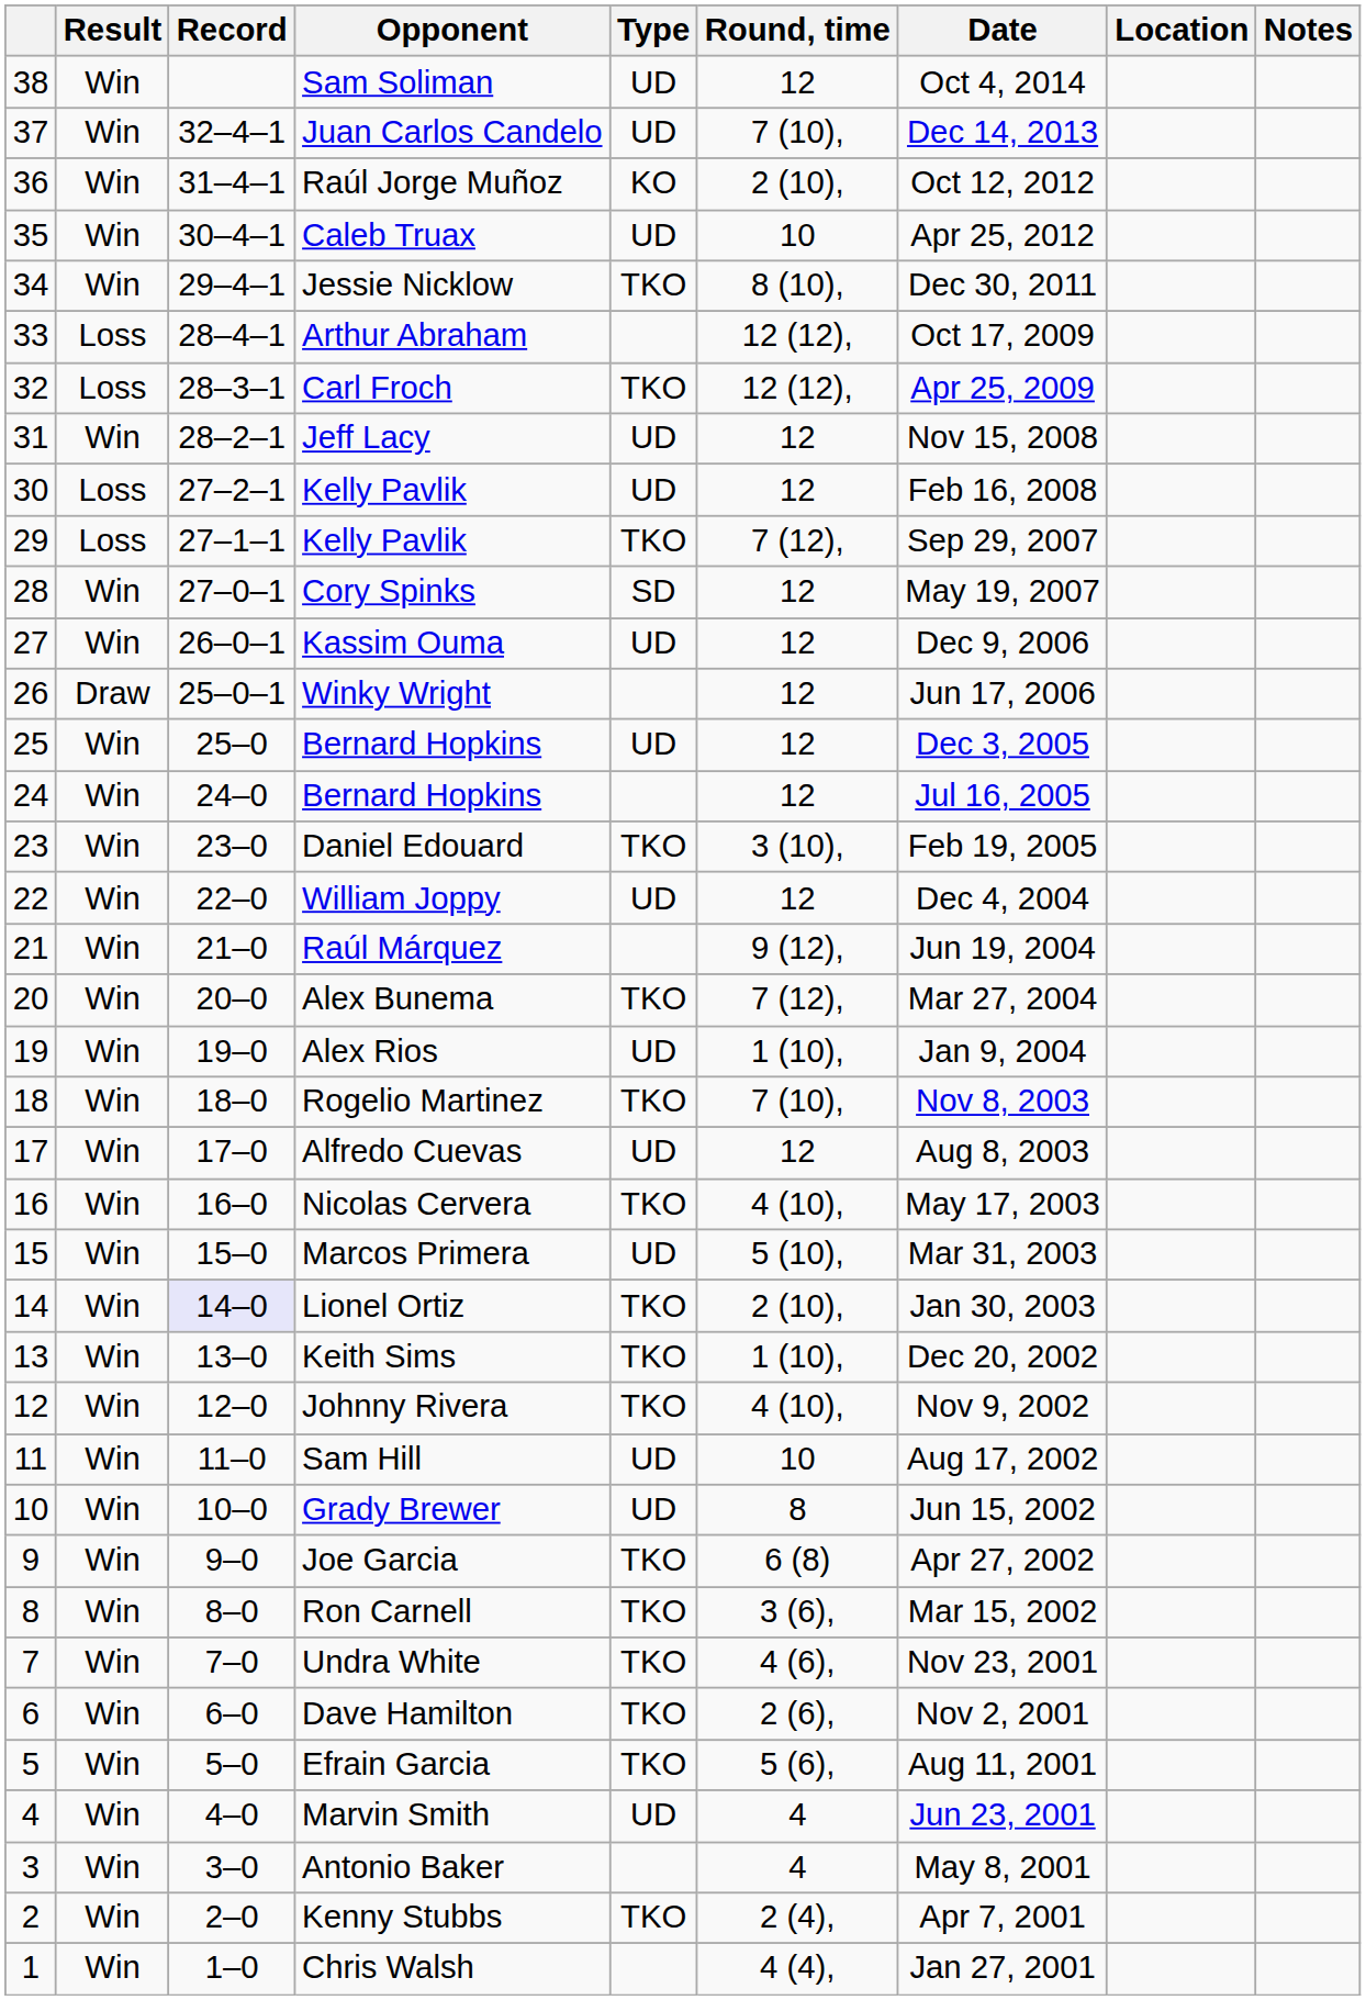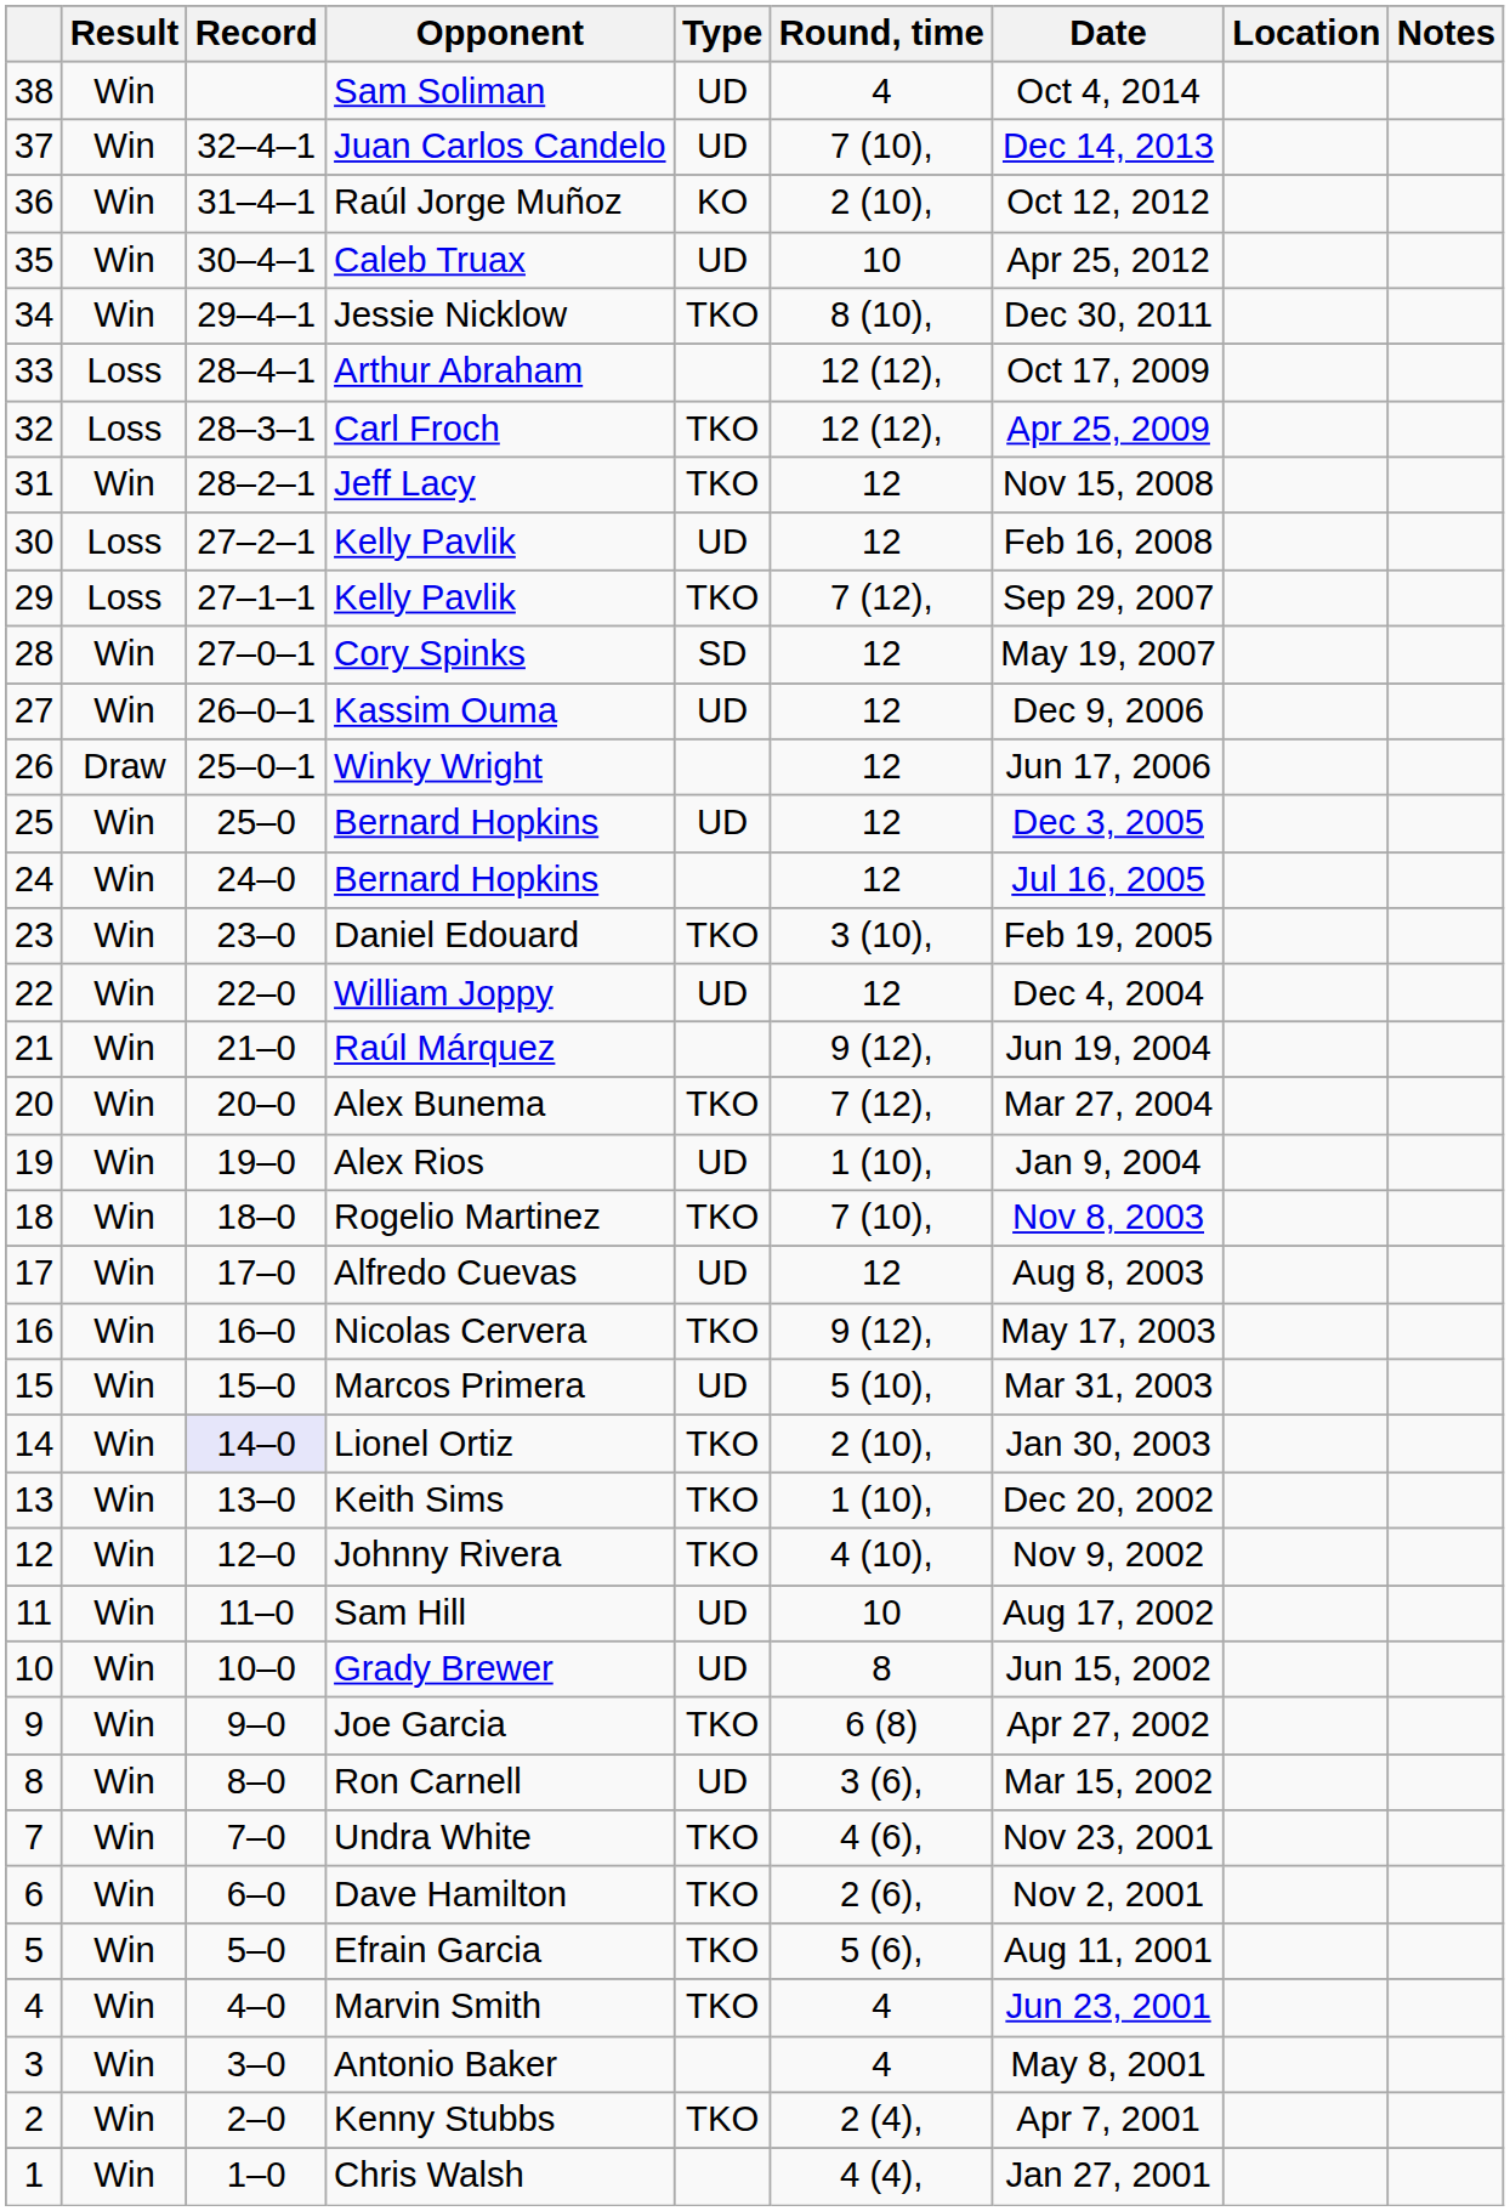 <table class="wikitable" style="text-align:center">
 <tr>
 <th></th>
 <th>Result</th>
 <th>Record</th>
 <th>Opponent</th>
 <th>Type</th>
 <th>Round, time</th>
 <th>Date</th>
 <th>Location</th>
 <th>Notes</th>
 </tr>
 <tr>
 <td>38</td>
 <td>Win</td>
 <td></td>
 <td style="text-align:left;"><a href='#'>Sam Soliman</a></td>
 <td>UD</td>
-<td>12</td>
+<td>4</td>
 <td>Oct 4, 2014</td>
 <td style="text-align:left;"></td>
 <td style="text-align:left;"></td>
 </tr>
 <tr>
 <td>37</td>
 <td>Win</td>
 <td>32–4–1</td>
 <td style="text-align:left;"><a href='#'>Juan Carlos Candelo</a></td>
 <td>UD</td>
 <td>7 (10), </td>
 <td><a href='#'>Dec 14, 2013</a></td>
 <td style="text-align:left;"></td>
 <td></td>
 </tr>
 <tr>
 <td>36</td>
 <td>Win</td>
 <td>31–4–1</td>
 <td style="text-align:left;">Raúl Jorge Muñoz</td>
 <td>KO</td>
 <td>2 (10), </td>
 <td>Oct 12, 2012</td>
 <td style="text-align:left;"></td>
 <td></td>
 </tr>
 <tr>
 <td>35</td>
 <td>Win</td>
 <td>30–4–1</td>
 <td style="text-align:left;"><a href='#'>Caleb Truax</a></td>
 <td>UD</td>
 <td>10</td>
 <td>Apr 25, 2012</td>
 <td style="text-align:left;"></td>
 <td></td>
 </tr>
 <tr>
 <td>34</td>
 <td>Win</td>
 <td>29–4–1</td>
 <td style="text-align:left;">Jessie Nicklow</td>
 <td>TKO</td>
 <td>8 (10), </td>
 <td>Dec 30, 2011</td>
 <td style="text-align:left;"></td>
 <td></td>
 </tr>
 <tr>
 <td>33</td>
 <td>Loss</td>
 <td>28–4–1</td>
 <td style="text-align:left;"><a href='#'>Arthur Abraham</a></td>
 <td></td>
 <td>12 (12), </td>
 <td>Oct 17, 2009</td>
 <td style="text-align:left;"></td>
 <td style="text-align:left;"></td>
 </tr>
 <tr>
 <td>32</td>
 <td>Loss</td>
 <td>28–3–1</td>
 <td style="text-align:left;"><a href='#'>Carl Froch</a></td>
 <td>TKO</td>
 <td>12 (12), </td>
 <td><a href='#'>Apr 25, 2009</a></td>
 <td style="text-align:left;"></td>
 <td style="text-align:left;"></td>
 </tr>
 <tr>
 <td>31</td>
 <td>Win</td>
 <td>28–2–1</td>
 <td style="text-align:left;"><a href='#'>Jeff Lacy</a></td>
-<td>UD</td>
+<td>TKO</td>
 <td>12</td>
 <td>Nov 15, 2008</td>
 <td style="text-align:left;"></td>
 <td></td>
 </tr>
 <tr>
 <td>30</td>
 <td>Loss</td>
 <td>27–2–1</td>
 <td style="text-align:left;"><a href='#'>Kelly Pavlik</a></td>
 <td>UD</td>
 <td>12</td>
 <td>Feb 16, 2008</td>
 <td style="text-align:left;"></td>
 <td></td>
 </tr>
 <tr>
 <td>29</td>
 <td>Loss</td>
 <td>27–1–1</td>
 <td style="text-align:left;"><a href='#'>Kelly Pavlik</a></td>
 <td>TKO</td>
 <td>7 (12), </td>
 <td>Sep 29, 2007</td>
 <td style="text-align:left;"></td>
 <td style="text-align:left;"></td>
 </tr>
 <tr>
 <td>28</td>
 <td>Win</td>
 <td>27–0–1</td>
 <td style="text-align:left;"><a href='#'>Cory Spinks</a></td>
 <td>SD</td>
 <td>12</td>
 <td>May 19, 2007</td>
 <td style="text-align:left;"></td>
 <td style="text-align:left;"></td>
 </tr>
 <tr>
 <td>27</td>
 <td>Win</td>
 <td>26–0–1</td>
 <td style="text-align:left;"><a href='#'>Kassim Ouma</a></td>
 <td>UD</td>
 <td>12</td>
 <td>Dec 9, 2006</td>
 <td style="text-align:left;"></td>
 <td style="text-align:left;"></td>
 </tr>
 <tr>
 <td>26</td>
 <td>Draw</td>
 <td>25–0–1</td>
 <td style="text-align:left;"><a href='#'>Winky Wright</a></td>
 <td></td>
 <td>12</td>
 <td>Jun 17, 2006</td>
 <td style="text-align:left;"></td>
 <td style="text-align:left;"></td>
 </tr>
 <tr>
 <td>25</td>
 <td>Win</td>
 <td>25–0</td>
 <td style="text-align:left;"><a href='#'>Bernard Hopkins</a></td>
 <td>UD</td>
 <td>12</td>
 <td><a href='#'>Dec 3, 2005</a></td>
 <td style="text-align:left;"></td>
 <td style="text-align:left;"></td>
 </tr>
 <tr>
 <td>24</td>
 <td>Win</td>
 <td>24–0</td>
 <td style="text-align:left;"><a href='#'>Bernard Hopkins</a></td>
 <td></td>
 <td>12</td>
 <td><a href='#'>Jul 16, 2005</a></td>
 <td style="text-align:left;"></td>
 <td style="text-align:left;"></td>
 </tr>
 <tr>
 <td>23</td>
 <td>Win</td>
 <td>23–0</td>
 <td style="text-align:left;">Daniel Edouard</td>
 <td>TKO</td>
 <td>3 (10), </td>
 <td>Feb 19, 2005</td>
 <td style="text-align:left;"></td>
 <td></td>
 </tr>
 <tr>
 <td>22</td>
 <td>Win</td>
 <td>22–0</td>
 <td style="text-align:left;"><a href='#'>William Joppy</a></td>
 <td>UD</td>
 <td>12</td>
 <td>Dec 4, 2004</td>
 <td style="text-align:left;"></td>
 <td style="text-align:left;"></td>
 </tr>
 <tr>
 <td>21</td>
 <td>Win</td>
 <td>21–0</td>
 <td style="text-align:left;"><a href='#'>Raúl Márquez</a></td>
 <td></td>
 <td>9 (12), </td>
 <td>Jun 19, 2004</td>
 <td style="text-align:left;"></td>
 <td style="text-align:left;"></td>
 </tr>
 <tr>
 <td>20</td>
 <td>Win</td>
 <td>20–0</td>
 <td style="text-align:left;">Alex Bunema</td>
 <td>TKO</td>
 <td>7 (12), </td>
 <td>Mar 27, 2004</td>
 <td style="text-align:left;"></td>
 <td style="text-align:left;"></td>
 </tr>
 <tr>
 <td>19</td>
 <td>Win</td>
 <td>19–0</td>
 <td style="text-align:left;">Alex Rios</td>
 <td>UD</td>
 <td>1 (10), </td>
 <td>Jan 9, 2004</td>
 <td style="text-align:left;"></td>
 <td></td>
 </tr>
 <tr>
 <td>18</td>
 <td>Win</td>
 <td>18–0</td>
 <td style="text-align:left;">Rogelio Martinez</td>
 <td>TKO</td>
 <td>7 (10), </td>
 <td><a href='#'>Nov 8, 2003</a></td>
 <td style="text-align:left;"></td>
 <td></td>
 </tr>
 <tr>
 <td>17</td>
 <td>Win</td>
 <td>17–0</td>
 <td style="text-align:left;">Alfredo Cuevas</td>
 <td>UD</td>
 <td>12</td>
 <td>Aug 8, 2003</td>
 <td style="text-align:left;"></td>
 <td style="text-align:left;"></td>
 </tr>
 <tr>
 <td>16</td>
 <td>Win</td>
 <td>16–0</td>
 <td style="text-align:left;">Nicolas Cervera</td>
 <td>TKO</td>
-<td>4 (10), </td>
+<td>9 (12), </td>
 <td>May 17, 2003</td>
 <td style="text-align:left;"></td>
 <td></td>
 </tr>
 <tr>
 <td>15</td>
 <td>Win</td>
 <td>15–0</td>
 <td style="text-align:left;">Marcos Primera</td>
 <td>UD</td>
 <td>5 (10), </td>
 <td>Mar 31, 2003</td>
 <td style="text-align:left;"></td>
 <td></td>
 </tr>
 <tr>
 <td>14</td>
 <td>Win</td>
 <td style="background: lavender;">14–0</td>
 <td style="text-align:left;">Lionel Ortiz</td>
 <td>TKO</td>
 <td>2 (10), </td>
 <td>Jan 30, 2003</td>
 <td style="text-align:left;"></td>
 <td></td>
 </tr>
 <tr>
 <td>13</td>
 <td>Win</td>
 <td>13–0</td>
 <td style="text-align:left;">Keith Sims</td>
 <td>TKO</td>
 <td>1 (10), </td>
 <td>Dec 20, 2002</td>
 <td style="text-align:left;"></td>
 <td></td>
 </tr>
 <tr>
 <td>12</td>
 <td>Win</td>
 <td>12–0</td>
 <td style="text-align:left;">Johnny Rivera</td>
 <td>TKO</td>
 <td>4 (10), </td>
 <td>Nov 9, 2002</td>
 <td style="text-align:left;"></td>
 <td></td>
 </tr>
 <tr>
 <td>11</td>
 <td>Win</td>
 <td>11–0</td>
 <td style="text-align:left;">Sam Hill</td>
 <td>UD</td>
 <td>10</td>
 <td>Aug 17, 2002</td>
 <td style="text-align:left;"></td>
 <td></td>
 </tr>
 <tr>
 <td>10</td>
 <td>Win</td>
 <td>10–0</td>
 <td style="text-align:left;"><a href='#'>Grady Brewer</a></td>
 <td>UD</td>
 <td>8</td>
 <td>Jun 15, 2002</td>
 <td style="text-align:left;"></td>
 <td></td>
 </tr>
 <tr>
 <td>9</td>
 <td>Win</td>
 <td>9–0</td>
 <td style="text-align:left;">Joe Garcia</td>
 <td>TKO</td>
 <td>6 (8)</td>
 <td>Apr 27, 2002</td>
 <td style="text-align:left;"></td>
 <td></td>
 </tr>
 <tr>
 <td>8</td>
 <td>Win</td>
 <td>8–0</td>
 <td style="text-align:left;">Ron Carnell</td>
-<td>TKO</td>
+<td>UD</td>
 <td>3 (6), </td>
 <td>Mar 15, 2002</td>
 <td style="text-align:left;"></td>
 <td></td>
 </tr>
 <tr>
 <td>7</td>
 <td>Win</td>
 <td>7–0</td>
 <td style="text-align:left;">Undra White</td>
 <td>TKO</td>
 <td>4 (6), </td>
 <td>Nov 23, 2001</td>
 <td style="text-align:left;"></td>
 <td></td>
 </tr>
 <tr>
 <td>6</td>
 <td>Win</td>
 <td>6–0</td>
 <td style="text-align:left;">Dave Hamilton</td>
 <td>TKO</td>
 <td>2 (6), </td>
 <td>Nov 2, 2001</td>
 <td style="text-align:left;"></td>
 <td></td>
 </tr>
 <tr>
 <td>5</td>
 <td>Win</td>
 <td>5–0</td>
 <td style="text-align:left;">Efrain Garcia</td>
 <td>TKO</td>
 <td>5 (6), </td>
 <td>Aug 11, 2001</td>
 <td style="text-align:left;"></td>
 <td></td>
 </tr>
 <tr>
 <td>4</td>
 <td>Win</td>
 <td>4–0</td>
 <td style="text-align:left;">Marvin Smith</td>
-<td>UD</td>
+<td>TKO</td>
 <td>4</td>
 <td><a href='#'>Jun 23, 2001</a></td>
 <td style="text-align:left;"></td>
 <td></td>
 </tr>
 <tr>
 <td>3</td>
 <td>Win</td>
 <td>3–0</td>
 <td style="text-align:left;">Antonio Baker</td>
 <td></td>
 <td>4</td>
 <td>May 8, 2001</td>
 <td style="text-align:left;"></td>
 <td></td>
 </tr>
 <tr>
 <td>2</td>
 <td>Win</td>
 <td>2–0</td>
 <td style="text-align:left;">Kenny Stubbs</td>
 <td>TKO</td>
 <td>2 (4), </td>
 <td>Apr 7, 2001</td>
 <td style="text-align:left;"></td>
 <td></td>
 </tr>
 <tr>
 <td>1</td>
 <td>Win</td>
 <td>1–0</td>
 <td style="text-align:left;">Chris Walsh</td>
 <td></td>
 <td>4 (4), </td>
 <td>Jan 27, 2001</td>
 <td style="text-align:left;"></td>
 <td></td>
 </tr>
 </table>
